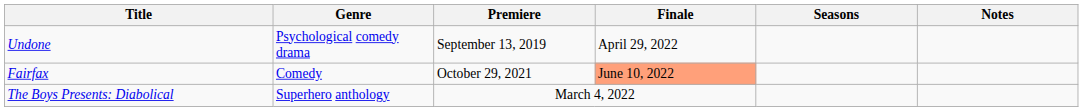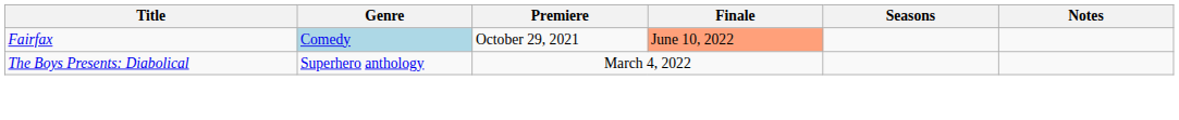 <table style="width:100%;" class="wikitable sortable">
 <tr>
 <th style="width:25%;">Title</th>
 <th style="width:15%;">Genre</th>
 <th style="width:15%;">Premiere</th>
 <th style="width:15%;">Finale</th>
 <th style="width:15%;">Seasons</th>
 <th style="width:15%;">Notes</th>
 </tr>
 <tr>
-<td><em><a href='#'>Undone</a></em></td>
-<td><a href='#'>Psychological</a> <a href='#'>comedy drama</a></td>
-<td>September 13, 2019</td>
-<td>April 29, 2022</td>
-<td></td>
-<td></td>
-</tr>
-<tr>
 <td><em><a href='#'>Fairfax</a></em></td>
-<td><a href='#'>Comedy</a></td>
+<td style="background: lightblue;"><a href='#'>Comedy</a></td>
 <td>October 29, 2021</td>
 <td style="background: lightsalmon;">June 10, 2022</td>
 <td></td>
 <td></td>
 </tr>
 <tr>
 <td><em><a href='#'>The Boys Presents: Diabolical</a></em></td>
 <td><a href='#'>Superhero</a> <a href='#'>anthology</a></td>
 <td colspan="2" style="text-align:center">March 4, 2022</td>
 <td></td>
 <td></td>
 </tr>
 </table>
